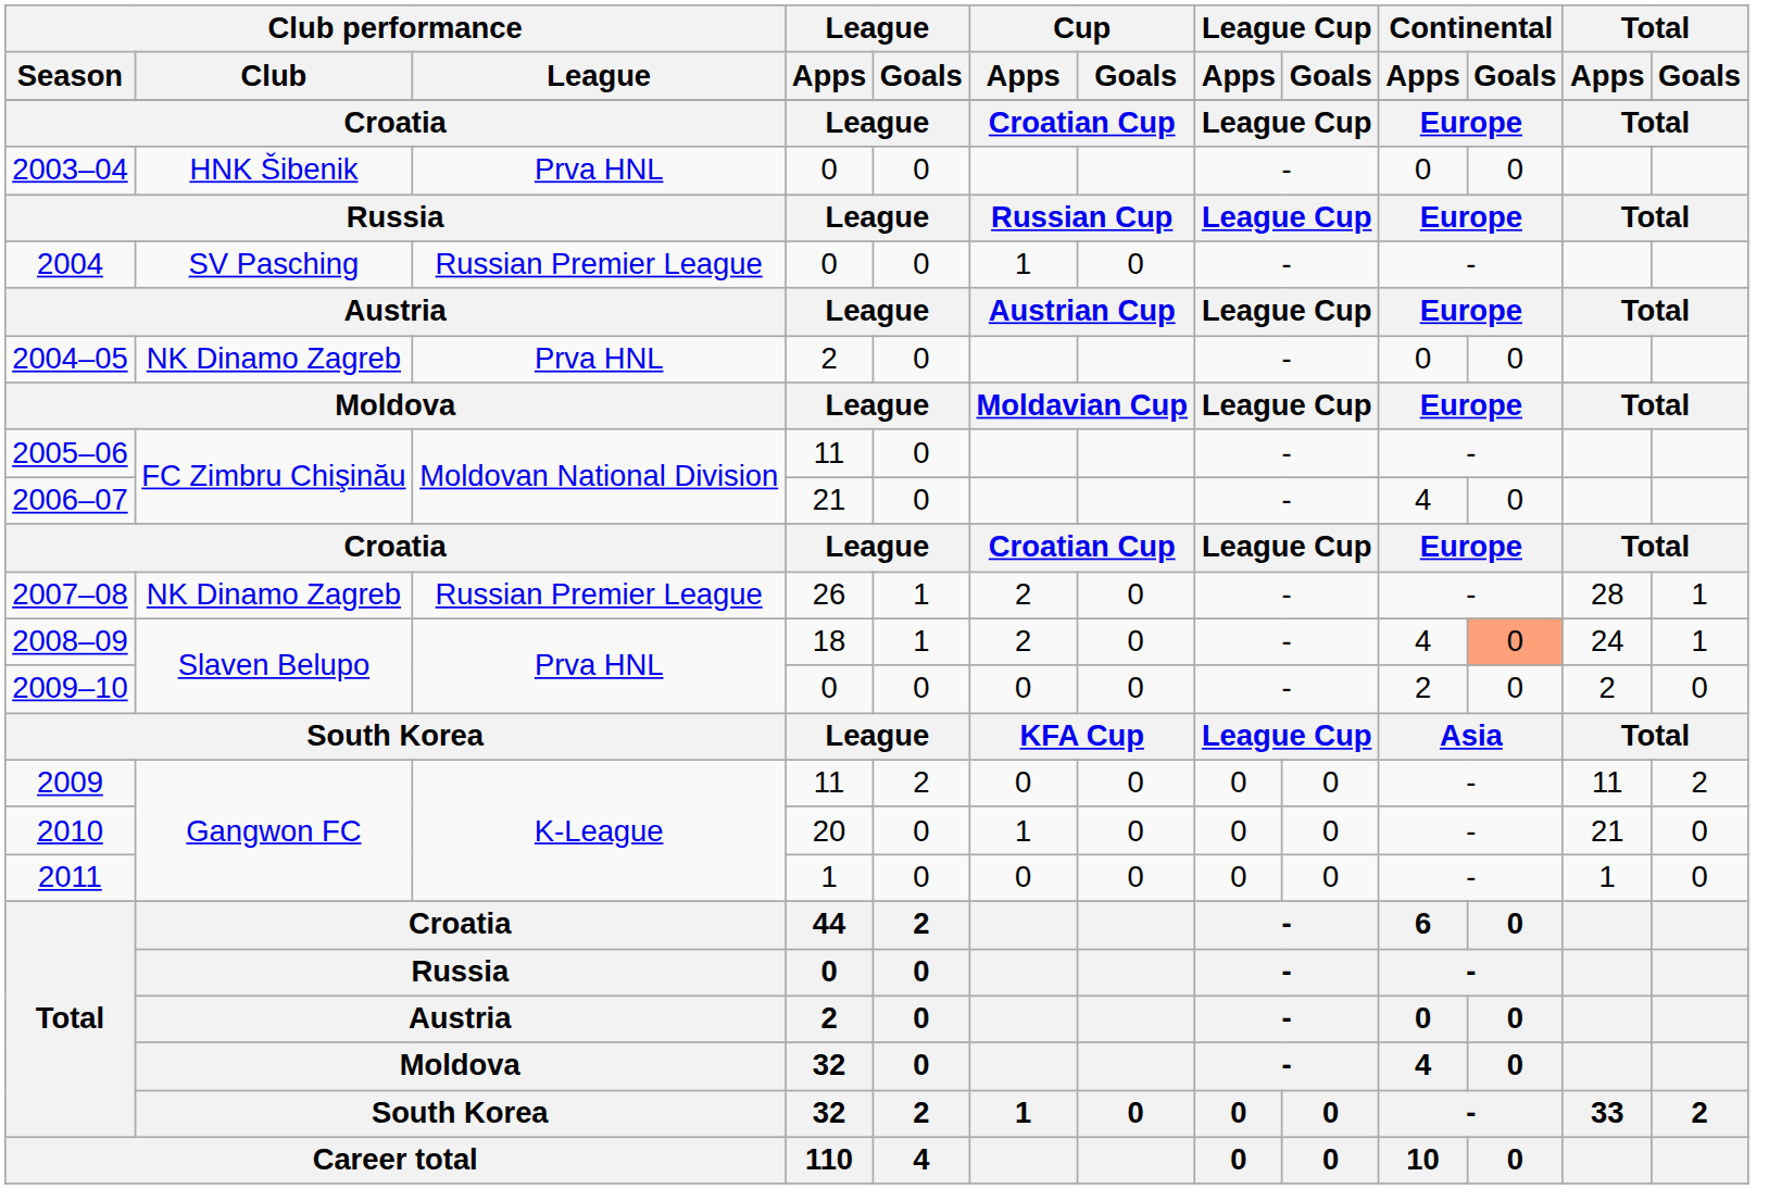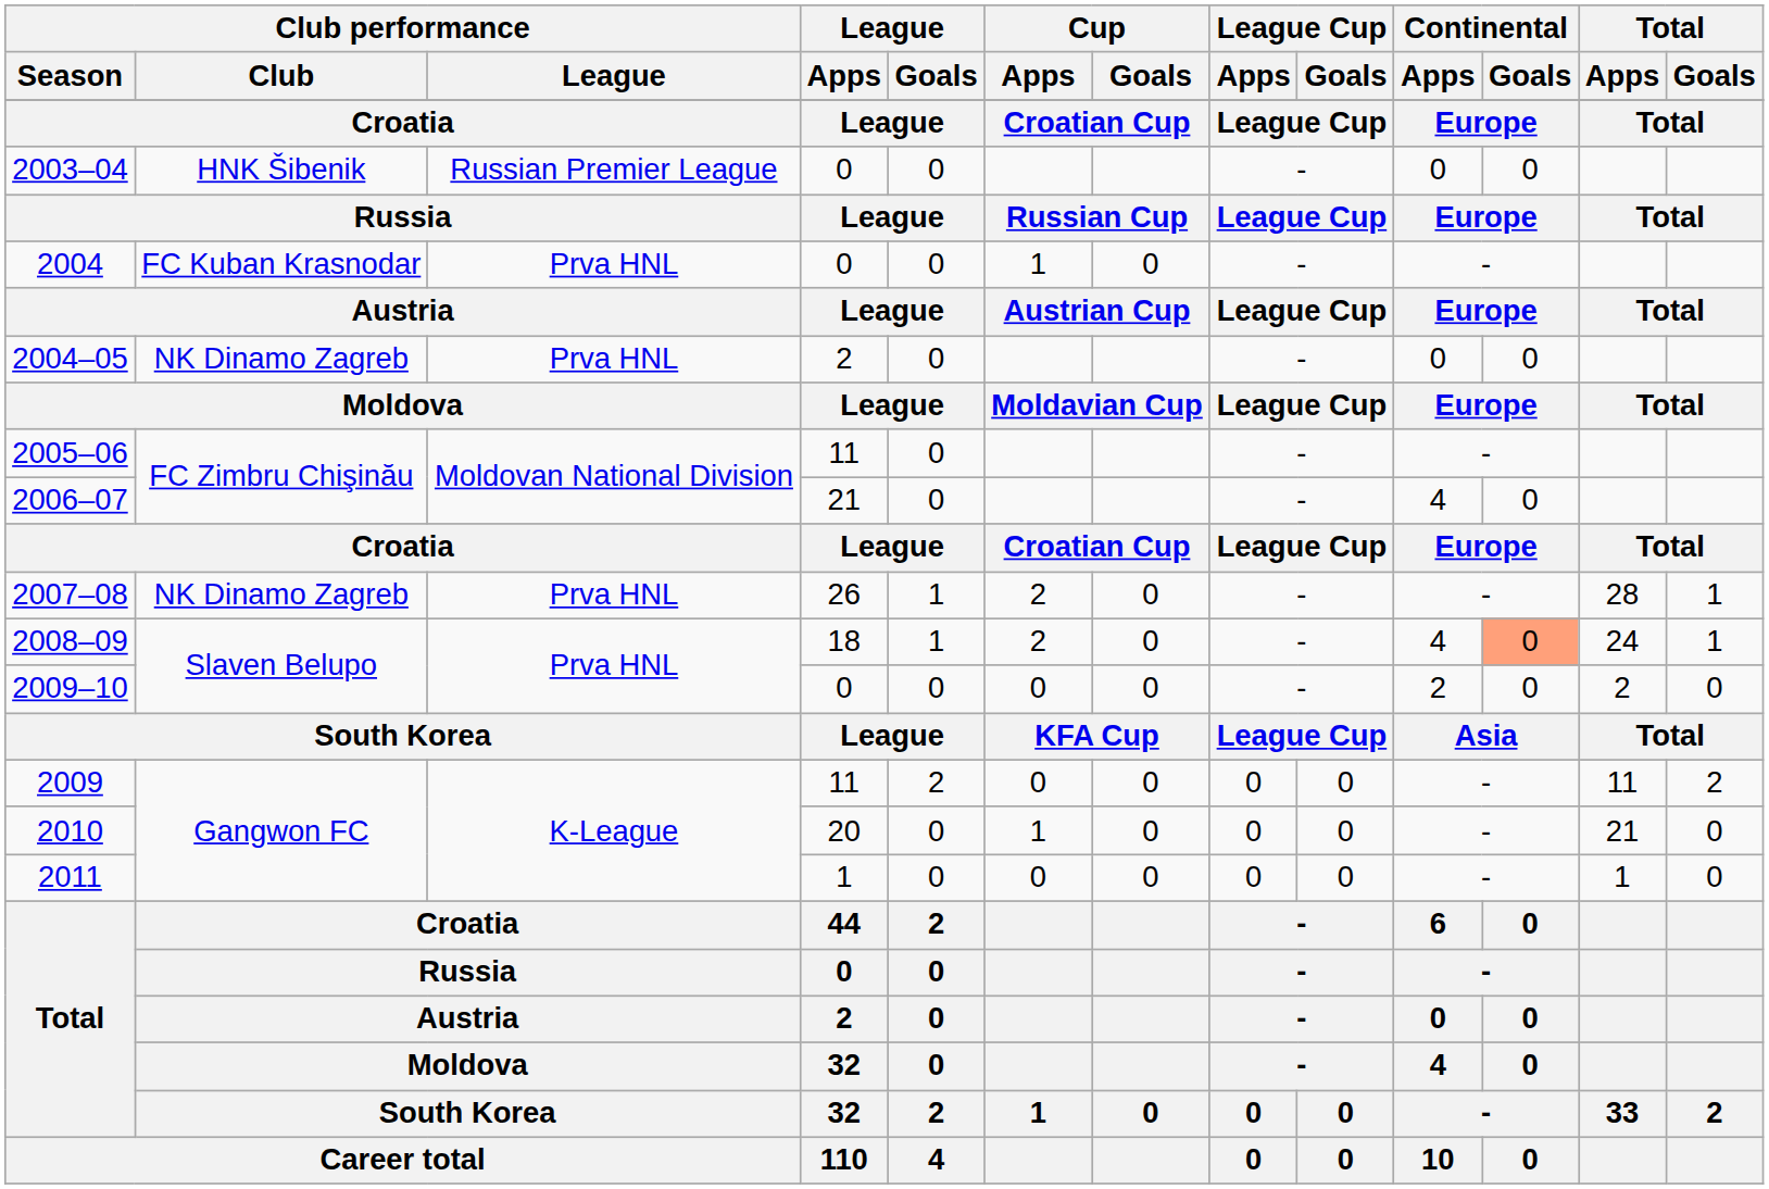 <table class="wikitable" style="text-align:center">
 <tr>
 <th colspan=3>Club performance</th>
 <th colspan=2>League</th>
 <th colspan=2>Cup</th>
 <th colspan=2>League Cup</th>
 <th colspan=2>Continental</th>
 <th colspan=2>Total</th>
 </tr>
 <tr>
 <th>Season</th>
 <th>Club</th>
 <th>League</th>
 <th>Apps</th>
 <th>Goals</th>
 <th>Apps</th>
 <th>Goals</th>
 <th>Apps</th>
 <th>Goals</th>
 <th>Apps</th>
 <th>Goals</th>
 <th>Apps</th>
 <th>Goals</th>
 </tr>
 <tr>
 </tr>
 <tr>
 <th colspan=3>Croatia</th>
 <th colspan=2>League</th>
 <th colspan=2><a href='#'>Croatian Cup</a></th>
 <th colspan=2>League Cup</th>
 <th colspan=2><a href='#'>Europe</a></th>
 <th colspan=2>Total</th>
 </tr>
 <tr>
 <td><a href='#'>2003–04</a></td>
 <td><a href='#'>HNK Šibenik</a></td>
-<td><a href='#'>Prva HNL</a></td>
+<td><a href='#'>Russian Premier League</a></td>
 <td>0</td>
 <td>0</td>
 <td></td>
 <td></td>
 <td colspan=2>-</td>
 <td>0</td>
 <td>0</td>
 <td></td>
 <td></td>
 </tr>
 <tr>
 <th colspan=3>Russia</th>
 <th colspan=2>League</th>
 <th colspan=2><a href='#'>Russian Cup</a></th>
 <th colspan=2><a href='#'>League Cup</a></th>
 <th colspan=2><a href='#'>Europe</a></th>
 <th colspan=2>Total</th>
 </tr>
 <tr>
 <td><a href='#'>2004</a></td>
-<td><a href='#'>SV Pasching</a></td>
-<td><a href='#'>Russian Premier League</a></td>
+<td><a href='#'>FC Kuban Krasnodar</a></td>
+<td><a href='#'>Prva HNL</a></td>
 <td>0</td>
 <td>0</td>
 <td>1</td>
 <td>0</td>
 <td colspan=2>-</td>
 <td colspan=2>-</td>
 <td></td>
 <td></td>
 </tr>
 <tr>
 <th colspan=3>Austria</th>
 <th colspan=2>League</th>
 <th colspan=2><a href='#'>Austrian Cup</a></th>
 <th colspan=2>League Cup</th>
 <th colspan=2><a href='#'>Europe</a></th>
 <th colspan=2>Total</th>
 </tr>
 <tr>
 <td><a href='#'>2004–05</a></td>
 <td><a href='#'>NK Dinamo Zagreb</a></td>
 <td><a href='#'>Prva HNL</a></td>
 <td>2</td>
 <td>0</td>
 <td></td>
 <td></td>
 <td colspan=2>-</td>
 <td>0</td>
 <td>0</td>
 <td></td>
 <td></td>
 </tr>
 <tr>
 <th colspan=3>Moldova</th>
 <th colspan=2>League</th>
 <th colspan=2><a href='#'>Moldavian Cup</a></th>
 <th colspan=2>League Cup</th>
 <th colspan=2><a href='#'>Europe</a></th>
 <th colspan=2>Total</th>
 </tr>
 <tr>
 <td><a href='#'>2005–06</a></td>
 <td rowspan=2><a href='#'>FC Zimbru Chişinău</a></td>
 <td rowspan=2><a href='#'>Moldovan National Division</a></td>
 <td>11</td>
 <td>0</td>
 <td></td>
 <td></td>
 <td colspan=2>-</td>
 <td colspan=2>-</td>
 <td></td>
 <td></td>
 </tr>
 <tr>
 <td><a href='#'>2006–07</a></td>
 <td>21</td>
 <td>0</td>
 <td></td>
 <td></td>
 <td colspan=2>-</td>
 <td>4</td>
 <td>0</td>
 <td></td>
 <td></td>
 </tr>
 <tr>
 <th colspan=3>Croatia</th>
 <th colspan=2>League</th>
 <th colspan=2><a href='#'>Croatian Cup</a></th>
 <th colspan=2>League Cup</th>
 <th colspan=2><a href='#'>Europe</a></th>
 <th colspan=2>Total</th>
 </tr>
 <tr>
 <td><a href='#'>2007–08</a></td>
 <td><a href='#'>NK Dinamo Zagreb</a></td>
-<td><a href='#'>Russian Premier League</a></td>
+<td><a href='#'>Prva HNL</a></td>
 <td>26</td>
 <td>1</td>
 <td>2</td>
 <td>0</td>
 <td colspan=2>-</td>
 <td colspan=2>-</td>
 <td>28</td>
 <td>1</td>
 </tr>
 <tr>
 <td><a href='#'>2008–09</a></td>
 <td rowspan=2><a href='#'>Slaven Belupo</a></td>
 <td rowspan=2><a href='#'>Prva HNL</a></td>
 <td>18</td>
 <td>1</td>
 <td>2</td>
 <td>0</td>
 <td colspan=2>-</td>
 <td>4</td>
 <td style="background: lightsalmon;">0</td>
 <td>24</td>
 <td>1</td>
 </tr>
 <tr>
 <td><a href='#'>2009–10</a></td>
 <td>0</td>
 <td>0</td>
 <td>0</td>
 <td>0</td>
 <td colspan=2>-</td>
 <td>2</td>
 <td>0</td>
 <td>2</td>
 <td>0</td>
 </tr>
 <tr>
 <th colspan=3>South Korea</th>
 <th colspan=2>League</th>
 <th colspan=2><a href='#'>KFA Cup</a></th>
 <th colspan=2><a href='#'>League Cup</a></th>
 <th colspan=2><a href='#'>Asia</a></th>
 <th colspan=2>Total</th>
 </tr>
 <tr>
 <td><a href='#'>2009</a></td>
 <td rowspan=3><a href='#'>Gangwon FC</a></td>
 <td rowspan=3><a href='#'>K-League</a></td>
 <td>11</td>
 <td>2</td>
 <td>0</td>
 <td>0</td>
 <td>0</td>
 <td>0</td>
 <td colspan=2>-</td>
 <td>11</td>
 <td>2</td>
 </tr>
 <tr>
 <td><a href='#'>2010</a></td>
 <td>20</td>
 <td>0</td>
 <td>1</td>
 <td>0</td>
 <td>0</td>
 <td>0</td>
 <td colspan=2>-</td>
 <td>21</td>
 <td>0</td>
 </tr>
 <tr>
 <td><a href='#'>2011</a></td>
 <td>1</td>
 <td>0</td>
 <td>0</td>
 <td>0</td>
 <td>0</td>
 <td>0</td>
 <td colspan=2>-</td>
 <td>1</td>
 <td>0</td>
 </tr>
 <tr>
 <th rowspan=5>Total</th>
 <th colspan=2>Croatia</th>
 <th>44</th>
 <th>2</th>
 <th></th>
 <th></th>
 <th colspan=2>-</th>
 <th>6</th>
 <th>0</th>
 <th></th>
 <th></th>
 </tr>
 <tr>
 <th colspan=2>Russia</th>
 <th>0</th>
 <th>0</th>
 <th></th>
 <th></th>
 <th colspan=2>-</th>
 <th colspan=2>-</th>
 <th></th>
 <th></th>
 </tr>
 <tr>
 <th colspan=2>Austria</th>
 <th>2</th>
 <th>0</th>
 <th></th>
 <th></th>
 <th colspan=2>-</th>
 <th>0</th>
 <th>0</th>
 <th></th>
 <th></th>
 </tr>
 <tr>
 <th colspan=2>Moldova</th>
 <th>32</th>
 <th>0</th>
 <th></th>
 <th></th>
 <th colspan=2>-</th>
 <th>4</th>
 <th>0</th>
 <th></th>
 <th></th>
 </tr>
 <tr>
 <th colspan=2>South Korea</th>
 <th>32</th>
 <th>2</th>
 <th>1</th>
 <th>0</th>
 <th>0</th>
 <th>0</th>
 <th colspan=2>-</th>
 <th>33</th>
 <th>2</th>
 </tr>
 <tr>
 <th colspan=3>Career total</th>
 <th>110</th>
 <th>4</th>
 <th></th>
 <th></th>
 <th>0</th>
 <th>0</th>
 <th>10</th>
 <th>0</th>
 <th></th>
 <th></th>
 </tr>
 </table>
